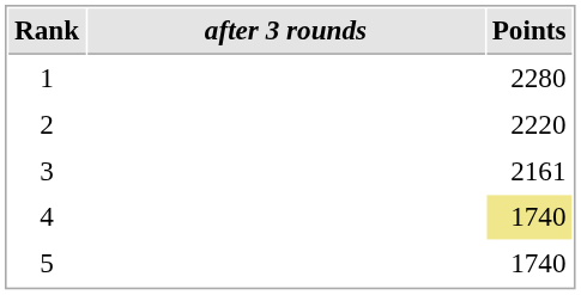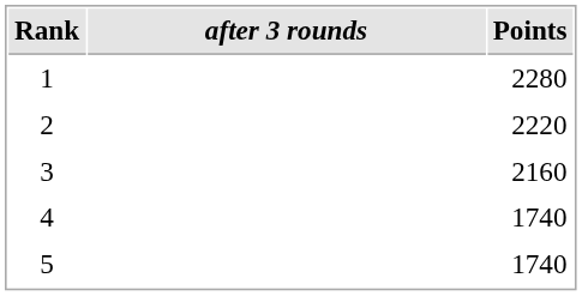 <table cellspacing="1" cellpadding="3" style="border:1px solid #aaa; font-size:90%;">
 <tr style="background:#e4e4e4;">
 <th style="border-bottom:1px solid #aaa; width:10px;">Rank</th>
 <th style="border-bottom:1px solid #aaa; width:200px; white-space:nowrap;"><em>after 3 rounds</em> </th>
 <th style="border-bottom:1px solid #aaa; width:20px;">Points</th>
 </tr>
 <tr>
 <td align=center>1</td>
 <td></td>
 <td align=right>2280</td>
 </tr>
 <tr>
 <td align=center>2</td>
 <td></td>
 <td align=right>2220</td>
 </tr>
 <tr>
 <td align=center>3</td>
 <td></td>
-<td align=right>2161</td>
+<td align=right>2160</td>
 </tr>
 <tr>
 <td align=center>4</td>
 <td></td>
-<td align=right style="background: khaki;">1740</td>
+<td align=right>1740</td>
 </tr>
 <tr>
 <td align=center>5</td>
 <td></td>
 <td align=right>1740</td>
 </tr>
 </table>
